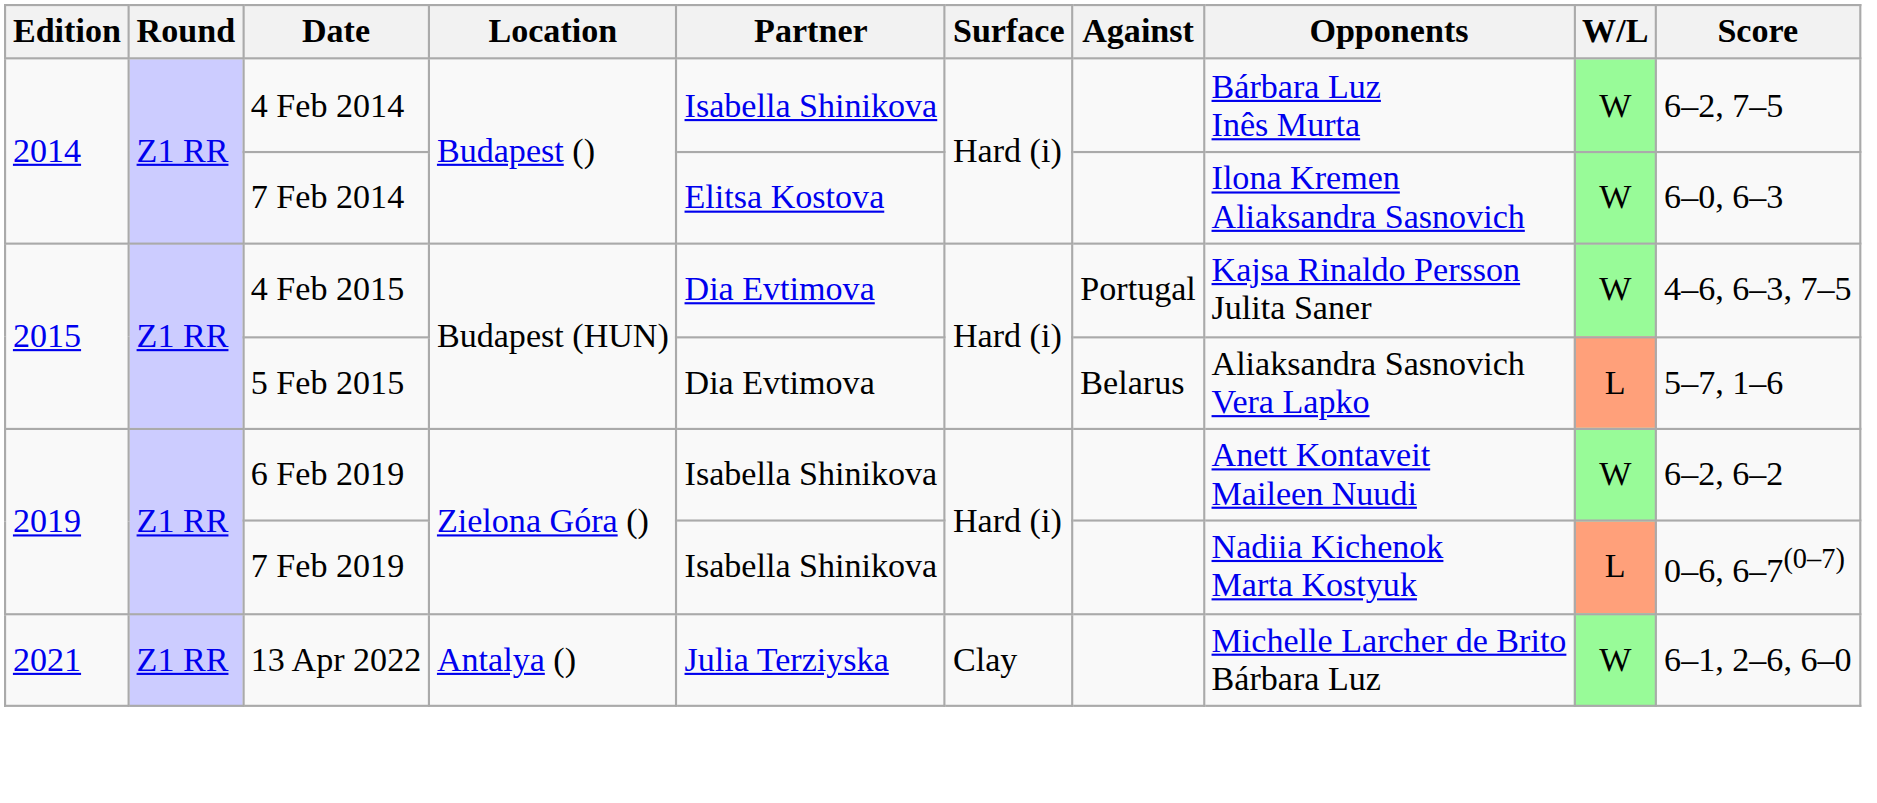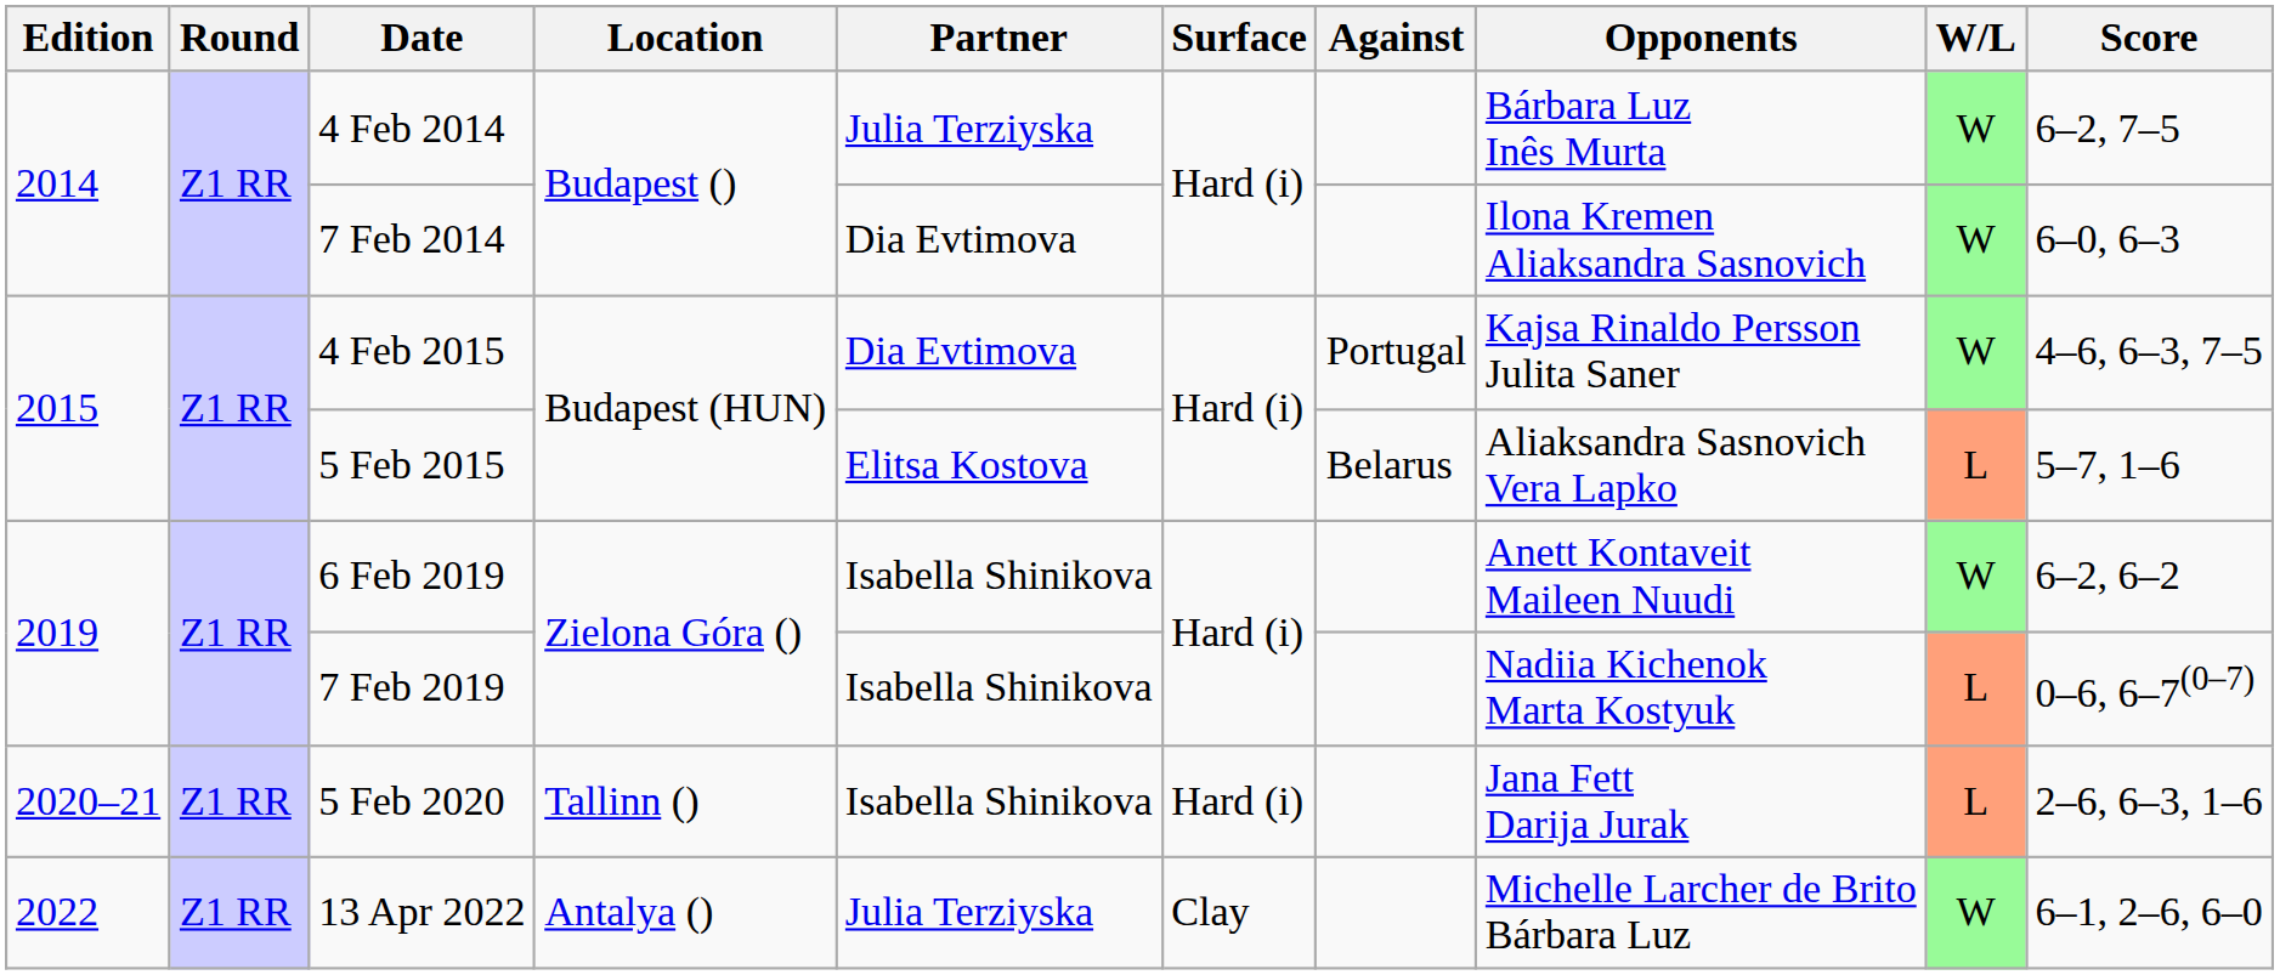 <table class="wikitable">
 <tr>
 <th>Edition</th>
 <th>Round</th>
 <th>Date</th>
 <th>Location</th>
 <th>Partner</th>
 <th>Surface</th>
 <th>Against</th>
 <th>Opponents</th>
 <th>W/L</th>
 <th>Score</th>
 </tr>
 <tr>
 <td rowspan=2><a href='#'>2014</a></td>
 <td bgcolor=#ccf rowspan=2><a href='#'>Z1 RR</a></td>
 <td>4 Feb 2014</td>
 <td rowspan="2"><a href='#'>Budapest</a> ()</td>
-<td><a href='#'>Isabella Shinikova</a></td>
+<td><a href='#'>Julia Terziyska</a></td>
 <td rowspan=2>Hard (i)</td>
 <td></td>
 <td><a href='#'>Bárbara Luz</a> <br> <a href='#'>Inês Murta</a></td>
 <td bgcolor=#98FB98 align=center>W</td>
 <td>6–2, 7–5</td>
 </tr>
 <tr>
 <td>7 Feb 2014</td>
-<td><a href='#'>Elitsa Kostova</a></td>
+<td>Dia Evtimova</td>
 <td></td>
 <td><a href='#'>Ilona Kremen</a> <br> <a href='#'>Aliaksandra Sasnovich</a></td>
 <td bgcolor=#98FB98 align=center>W</td>
 <td>6–0, 6–3</td>
 </tr>
 <tr>
 <td rowspan=2><a href='#'>2015</a></td>
 <td bgcolor=#ccf rowspan=2><a href='#'>Z1 RR</a></td>
 <td>4 Feb 2015</td>
 <td rowspan="2">Budapest (HUN)</td>
 <td><a href='#'>Dia Evtimova</a></td>
 <td rowspan=2>Hard (i)</td>
 <td> Portugal</td>
 <td><a href='#'>Kajsa Rinaldo Persson</a> <br> Julita Saner</td>
 <td bgcolor=#98FB98 align=center>W</td>
 <td>4–6, 6–3, 7–5</td>
 </tr>
 <tr>
 <td>5 Feb 2015</td>
-<td>Dia Evtimova</td>
+<td><a href='#'>Elitsa Kostova</a></td>
 <td> Belarus</td>
 <td>Aliaksandra Sasnovich <br> <a href='#'>Vera Lapko</a></td>
 <td bgcolor=#FFA07A align=center>L</td>
 <td>5–7, 1–6</td>
 </tr>
 <tr>
 <td rowspan=2><a href='#'>2019</a></td>
 <td bgcolor=#ccf rowspan=2><a href='#'>Z1 RR</a></td>
 <td>6 Feb 2019</td>
 <td rowspan="2"><a href='#'>Zielona Góra</a> ()</td>
 <td>Isabella Shinikova</td>
 <td rowspan=2>Hard (i)</td>
 <td></td>
 <td><a href='#'>Anett Kontaveit</a> <br> <a href='#'>Maileen Nuudi</a></td>
 <td bgcolor=#98FB98 align=center>W</td>
 <td>6–2, 6–2</td>
 </tr>
 <tr>
 <td>7 Feb 2019</td>
 <td>Isabella Shinikova</td>
 <td></td>
 <td><a href='#'>Nadiia Kichenok</a> <br>  <a href='#'>Marta Kostyuk</a></td>
 <td bgcolor=#FFA07A align=center>L</td>
 <td>0–6, 6–7<sup>(0–7)</sup></td>
 </tr>
 <tr>
-<td><a href='#'>2021</a></td>
+<td><a href='#'>2020–21</a></td>
+<td bgcolor=#ccf><a href='#'>Z1 RR</a></td>
+<td>5 Feb 2020</td>
+<td><a href='#'>Tallinn</a> ()</td>
+<td>Isabella Shinikova</td>
+<td>Hard (i)</td>
+<td></td>
+<td><a href='#'>Jana Fett</a> <br> <a href='#'>Darija Jurak</a></td>
+<td bgcolor=#FFA07A align=center>L</td>
+<td>2–6, 6–3, 1–6</td>
+</tr>
+<tr>
+<td><a href='#'>2022</a></td>
 <td bgcolor=#ccf><a href='#'>Z1 RR</a></td>
 <td>13 Apr 2022</td>
 <td><a href='#'>Antalya</a> ()</td>
 <td><a href='#'>Julia Terziyska</a></td>
 <td>Clay</td>
 <td></td>
 <td><a href='#'>Michelle Larcher de Brito</a> <br> Bárbara Luz</td>
 <td bgcolor=#98FB98 align=center>W</td>
 <td>6–1, 2–6, 6–0</td>
 </tr>
 </table>
